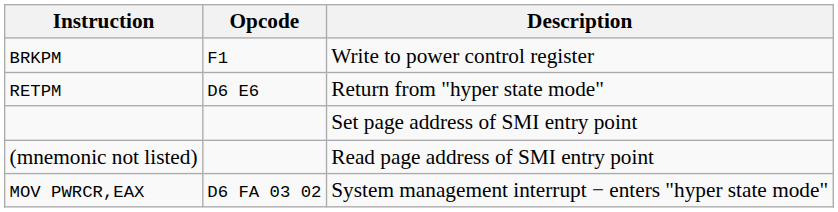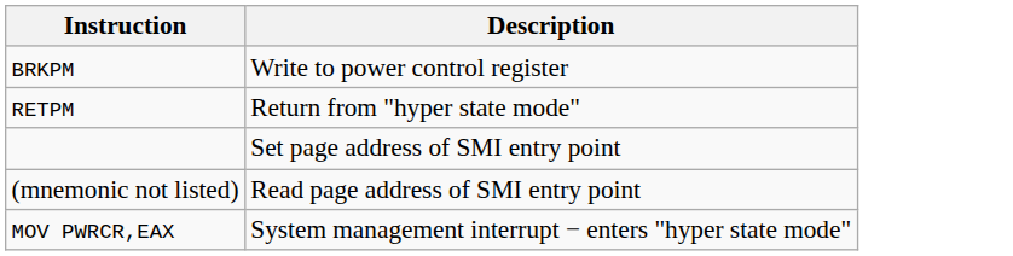 <table class="wikitable">
 <tr>
 <th>Instruction</th>
-<th>Opcode</th>
 <th>Description</th>
 </tr>
 <tr>
 <td><code>BRKPM</code></td>
-<td><code>F1</code></td>
 <td>Write to power control register</td>
 </tr>
 <tr>
 <td><code>RETPM</code></td>
-<td><code>D6 E6</code></td>
 <td>Return from "hyper state mode"</td>
 </tr>
 <tr>
-<td></td>
 <td></td>
 <td>Set page address of SMI entry point</td>
 </tr>
 <tr>
 <td>(mnemonic not listed)</td>
-<td></td>
 <td>Read page address of SMI entry point</td>
 </tr>
 <tr>
 <td><code>MOV PWRCR,EAX</code></td>
-<td><code>D6 FA 03 02</code></td>
 <td>System management interrupt − enters "hyper state mode"</td>
 </tr>
 </table>
